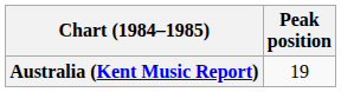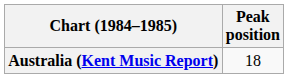 <table class="wikitable sortable plainrowheaders" style="text-align:center">
 <tr>
 <th scope="col">Chart (1984–1985)</th>
 <th scope="col">Peak<br>position</th>
 </tr>
 <tr>
 <th scope="row">Australia (<a href='#'>Kent Music Report</a>)</th>
-<td>19</td>
+<td>18</td>
 </tr>
 <tr>
 </tr>
 <tr>
 </tr>
 <tr>
 </tr>
 <tr>
 </tr>
 <tr>
 </tr>
 </table>
